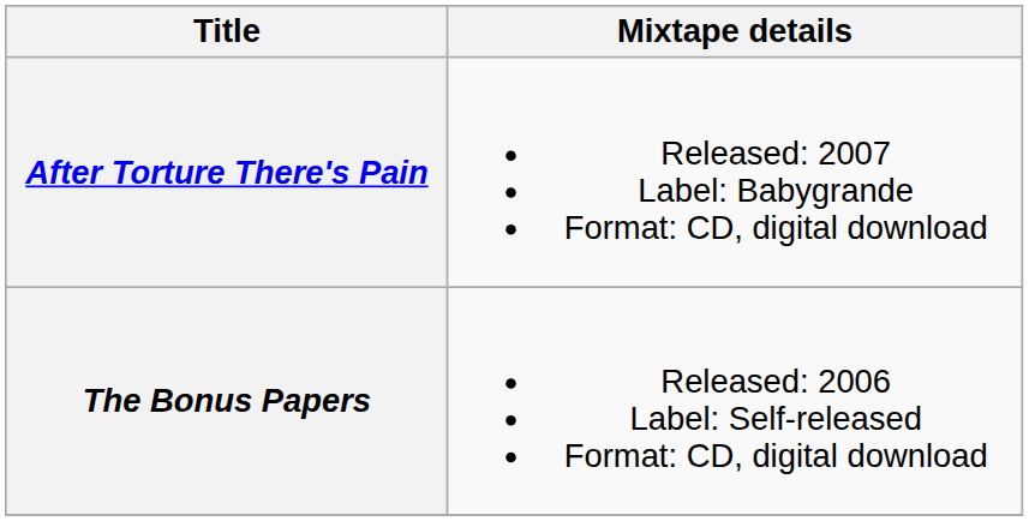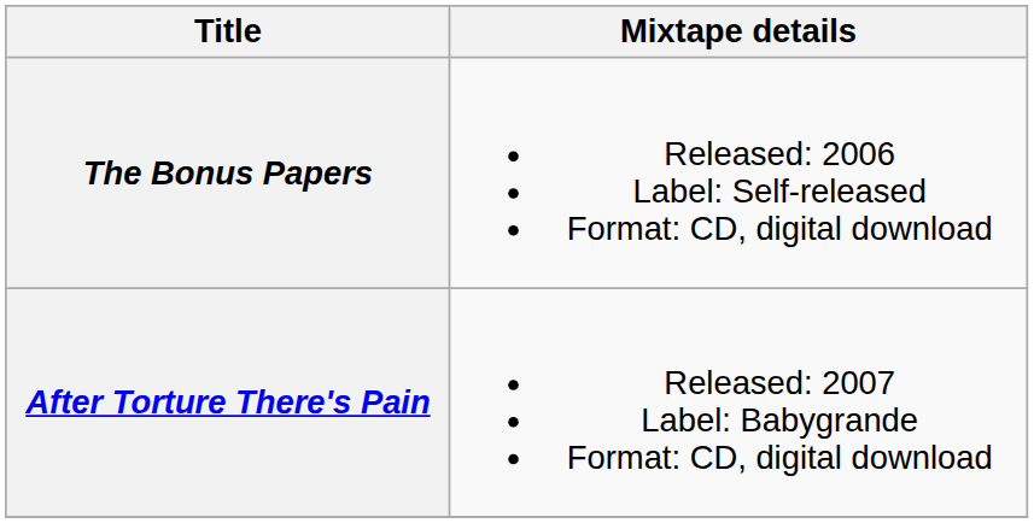 <table class="wikitable plainrowheaders" style="text-align:center;">
 <tr>
 <th scope="col" rowspan="1" style="width:13em;">Title</th>
 <th scope="col" rowspan="1" style="width:17em;">Mixtape details</th>
 </tr>
 <tr>
+<th scope="row"><em>The Bonus Papers</em></th>
+<td><br><ul><li>Released: 2006</li><li>Label: Self-released</li><li>Format: CD, digital download</li></ul></td>
+</tr>
+<tr>
 <th scope="row"><em><a href='#'>After Torture There's Pain</a></em></th>
 <td><br><ul><li>Released: 2007</li><li>Label: Babygrande</li><li>Format: CD, digital download</li></ul></td>
 </tr>
 <tr>
-<th scope="row"><em>The Bonus Papers</em></th>
-<td><br><ul><li>Released: 2006</li><li>Label: Self-released</li><li>Format: CD, digital download</li></ul></td>
-</tr>
-<tr>
 </tr>
 </table>
